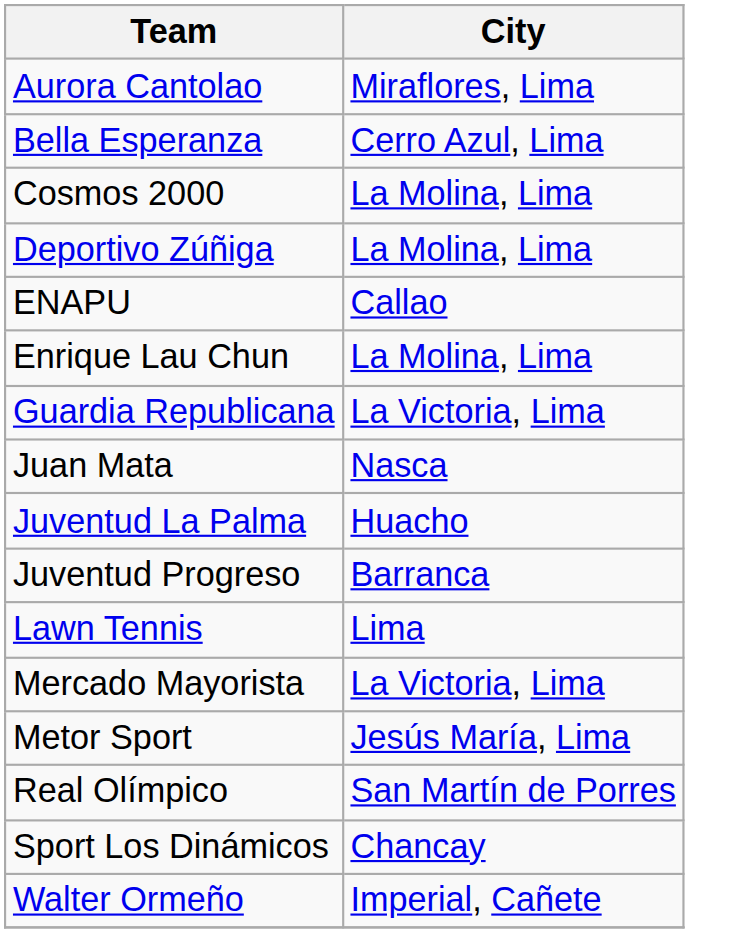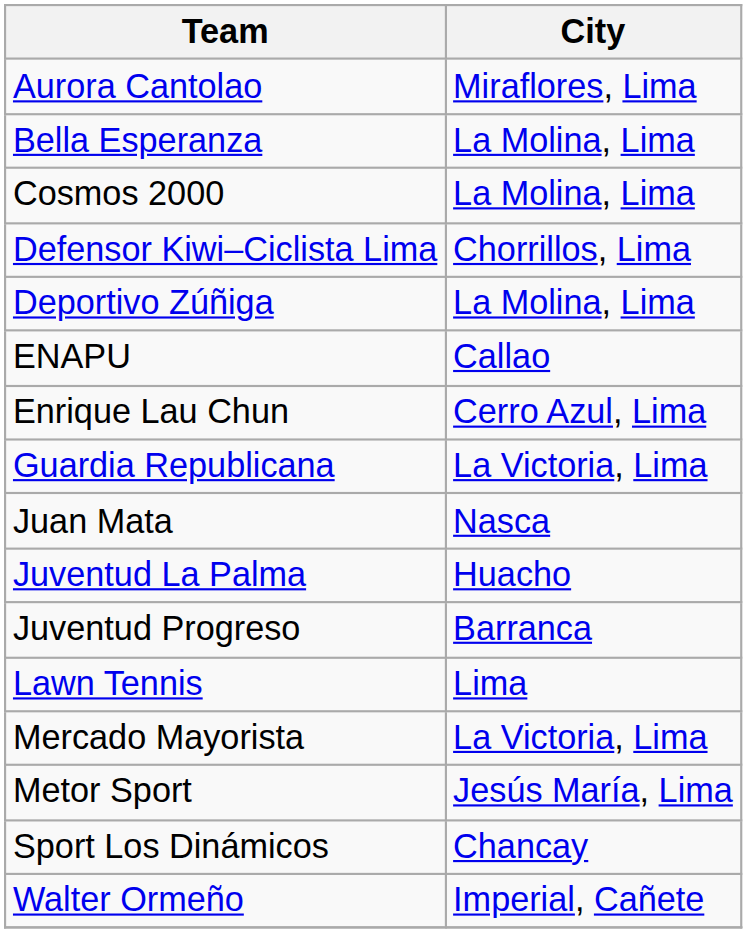 <table class="wikitable sortable">
 <tr>
 <th>Team</th>
 <th>City</th>
 </tr>
 <tr>
 <td><a href='#'>Aurora Cantolao</a></td>
 <td><a href='#'>Miraflores</a>, <a href='#'>Lima</a></td>
 </tr>
 <tr>
 <td><a href='#'>Bella Esperanza</a></td>
-<td><a href='#'>Cerro Azul</a>, <a href='#'>Lima</a></td>
+<td><a href='#'>La Molina</a>, <a href='#'>Lima</a></td>
 </tr>
 <tr>
 <td>Cosmos 2000</td>
 <td><a href='#'>La Molina</a>, <a href='#'>Lima</a></td>
+</tr>
+<tr>
+<td><a href='#'>Defensor Kiwi–Ciclista Lima</a></td>
+<td><a href='#'>Chorrillos</a>, <a href='#'>Lima</a></td>
 </tr>
 <tr>
 <td><a href='#'>Deportivo Zúñiga</a></td>
 <td><a href='#'>La Molina</a>, <a href='#'>Lima</a></td>
 </tr>
 <tr>
 <td>ENAPU</td>
 <td><a href='#'>Callao</a></td>
 </tr>
 <tr>
 <td>Enrique Lau Chun</td>
-<td><a href='#'>La Molina</a>, <a href='#'>Lima</a></td>
+<td><a href='#'>Cerro Azul</a>, <a href='#'>Lima</a></td>
 </tr>
 <tr>
 <td><a href='#'>Guardia Republicana</a></td>
 <td><a href='#'>La Victoria</a>, <a href='#'>Lima</a></td>
 </tr>
 <tr>
 <td>Juan Mata</td>
 <td><a href='#'>Nasca</a></td>
 </tr>
 <tr>
 <td><a href='#'>Juventud La Palma</a></td>
 <td><a href='#'>Huacho</a></td>
 </tr>
 <tr>
 <td>Juventud Progreso</td>
 <td><a href='#'>Barranca</a></td>
 </tr>
 <tr>
 <td><a href='#'>Lawn Tennis</a></td>
 <td><a href='#'>Lima</a></td>
 </tr>
 <tr>
 <td>Mercado Mayorista</td>
 <td><a href='#'>La Victoria</a>, <a href='#'>Lima</a></td>
 </tr>
 <tr>
 <td>Metor Sport</td>
 <td><a href='#'>Jesús María</a>, <a href='#'>Lima</a></td>
 </tr>
 <tr>
-<td>Real Olímpico</td>
-<td><a href='#'>San Martín de Porres</a></td>
-</tr>
-<tr>
 <td>Sport Los Dinámicos</td>
 <td><a href='#'>Chancay</a></td>
 </tr>
 <tr>
 <td><a href='#'>Walter Ormeño</a></td>
 <td><a href='#'>Imperial</a>, <a href='#'>Cañete</a></td>
 </tr>
 <tr>
 </tr>
 </table>
